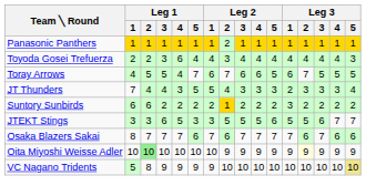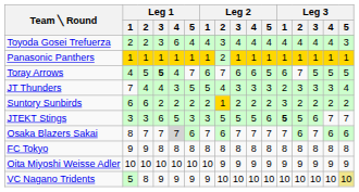 <table style="font-size: 92%; text-align: center" class="wikitable sortable">
 <tr>
 <th rowspan=2>Team ╲ Round</th>
 <th colspan=5>Leg 1</th>
 <th colspan=5>Leg 2</th>
 <th colspan=5>Leg 3</th>
 </tr>
 <tr>
 <th>1</th>
 <th>2</th>
 <th>3</th>
 <th>4</th>
 <th>5</th>
 <th>1</th>
 <th>2</th>
 <th>3</th>
 <th>4</th>
 <th>5</th>
 <th>1</th>
 <th>2</th>
 <th>3</th>
 <th>4</th>
 <th>5</th>
 </tr>
 <tr>
+<td align=left><a href='#'>Toyoda Gosei Trefuerza</a></td>
+<td style="background:#ccffcc;">2</td>
+<td style="background:#ccffcc;">2</td>
+<td style="background:#ccffcc;">3</td>
+<td style="background:#ccffcc;">6</td>
+<td style="background:#ccffcc;">4</td>
+<td style="background:#ccffcc;">4</td>
+<td style="background:#ccffcc;">3</td>
+<td style="background:#ccffcc;">4</td>
+<td style="background:#ccffcc;">4</td>
+<td style="background:#ccffcc;">4</td>
+<td style="background:#ccffcc;">4</td>
+<td style="background:#ccffcc;">4</td>
+<td style="background:#ccffcc;">4</td>
+<td style="background:#ccffcc;">4</td>
+<td style="background:#ccffcc;">3</td>
+</tr>
+<tr>
 <td align=left><a href='#'>Panasonic Panthers</a></td>
 <td style="background:#FFD700;">1</td>
 <td style="background:#FFD700;">1</td>
 <td style="background:#FFD700;">1</td>
 <td style="background:#FFD700;">1</td>
 <td style="background:#FFD700;">1</td>
 <td style="background:#FFD700;">1</td>
 <td style="background:#ccffcc;">2</td>
 <td style="background:#FFD700;">1</td>
 <td style="background:#FFD700;">1</td>
 <td style="background:#FFD700;">1</td>
 <td style="background:#FFD700;">1</td>
 <td style="background:#FFD700;">1</td>
 <td style="background:#FFD700;">1</td>
 <td style="background:#FFD700;">1</td>
 <td style="background:#FFD700;">1</td>
 </tr>
 <tr>
-<td align=left><a href='#'>Toyoda Gosei Trefuerza</a></td>
-<td style="background:#ccffcc;">2</td>
-<td style="background:#ccffcc;">2</td>
-<td style="background:#ccffcc;">3</td>
-<td style="background:#ccffcc;">6</td>
-<td style="background:#ccffcc;">4</td>
-<td style="background:#ccffcc;">4</td>
-<td style="background:#ccffcc;">3</td>
-<td style="background:#ccffcc;">4</td>
-<td style="background:#ccffcc;">4</td>
-<td style="background:#ccffcc;">4</td>
-<td style="background:#ccffcc;">4</td>
-<td style="background:#ccffcc;">4</td>
-<td style="background:#ccffcc;">4</td>
-<td style="background:#ccffcc;">4</td>
-<td style="background:#ccffcc;">3</td>
-</tr>
-<tr>
 <td align=left><a href='#'>Toray Arrows</a></td>
 <td style="background:#ccffcc;">4</td>
 <td style="background:#ccffcc;">5</td>
-<td style="background:#ccffcc;">5</td>
+<td style="background:#ccffcc;"><strong>5</strong></td>
 <td style="background:#ccffcc;">4</td>
 <td>7</td>
 <td style="background:#ccffcc;">6</td>
 <td>7</td>
 <td style="background:#ccffcc;">6</td>
 <td style="background:#ccffcc;">6</td>
 <td style="background:#ccffcc;">5</td>
 <td style="background:#ccffcc;">6</td>
 <td>7</td>
 <td style="background:#ccffcc;">5</td>
 <td style="background:#ccffcc;">5</td>
 <td style="background:#ccffcc;">5</td>
 </tr>
 <tr>
 <td align=left><a href='#'>JT Thunders</a></td>
 <td>7</td>
 <td style="background:#ccffcc;">4</td>
 <td style="background:#ccffcc;">4</td>
 <td style="background:#ccffcc;">3</td>
 <td style="background:#ccffcc;">5</td>
 <td style="background:#ccffcc;">5</td>
 <td style="background:#ccffcc;">4</td>
 <td style="background:#ccffcc;">3</td>
 <td style="background:#ccffcc;">3</td>
 <td style="background:#ccffcc;">3</td>
 <td style="background:#ccffcc;">2</td>
 <td style="background:#ccffcc;">3</td>
 <td style="background:#ccffcc;">3</td>
 <td style="background:#ccffcc;">3</td>
 <td style="background:#ccffcc;">4</td>
 </tr>
 <tr>
 <td align=left><a href='#'>Suntory Sunbirds</a></td>
 <td style="background:#ccffcc;">6</td>
 <td style="background:#ccffcc;">6</td>
 <td style="background:#ccffcc;">2</td>
 <td style="background:#ccffcc;">2</td>
 <td style="background:#ccffcc;">2</td>
 <td style="background:#ccffcc;">2</td>
 <td style="background:#FFD700;">1</td>
 <td style="background:#ccffcc;">2</td>
 <td style="background:#ccffcc;">2</td>
 <td style="background:#ccffcc;">2</td>
 <td style="background:#ccffcc;">3</td>
 <td style="background:#ccffcc;">2</td>
 <td style="background:#ccffcc;">2</td>
 <td style="background:#ccffcc;">2</td>
 <td style="background:#ccffcc;">2</td>
 </tr>
 <tr>
 <td align=left><a href='#'>JTEKT Stings</a></td>
 <td style="background:#ccffcc;">3</td>
 <td style="background:#ccffcc;">3</td>
 <td style="background:#ccffcc;">6</td>
 <td style="background:#ccffcc;">5</td>
 <td style="background:#ccffcc;">3</td>
 <td style="background:#ccffcc;">3</td>
 <td style="background:#ccffcc;">5</td>
 <td style="background:#ccffcc;">5</td>
 <td style="background:#ccffcc;">5</td>
 <td style="background:#ccffcc;">6</td>
-<td style="background:#ccffcc;">5</td>
+<td style="background:#ccffcc;"><strong>5</strong></td>
 <td style="background:#ccffcc;">5</td>
 <td style="background:#ccffcc;">6</td>
 <td>7</td>
 <td>7</td>
 </tr>
 <tr>
 <td align=left><a href='#'>Osaka Blazers Sakai</a></td>
 <td>8</td>
 <td>7</td>
 <td>7</td>
-<td>7</td>
+<td style="background: lightgrey;">7</td>
 <td style="background:#ccffcc;">6</td>
 <td>7</td>
 <td style="background:#ccffcc;">6</td>
 <td>7</td>
 <td>7</td>
 <td>7</td>
 <td>7</td>
 <td style="background:#ccffcc;">6</td>
 <td>7</td>
 <td style="background:#ccffcc;">6</td>
 <td style="background:#ccffcc;">6</td>
 </tr>
 <tr>
+<td align=left><a href='#'>FC Tokyo</a></td>
+<td>9</td>
+<td>9</td>
+<td>8</td>
+<td>8</td>
+<td>8</td>
+<td>8</td>
+<td>8</td>
+<td>8</td>
+<td>8</td>
+<td>8</td>
+<td>8</td>
+<td>8</td>
+<td>8</td>
+<td>8</td>
+<td>8</td>
+</tr>
+<tr>
 <td align=left><a href='#'>Oita Miyoshi Weisse Adler</a></td>
 <td>10</td>
-<td style="background: lightgreen;">10</td>
+<td>10</td>
 <td>10</td>
 <td>10</td>
 <td>10</td>
 <td>10</td>
 <td>9</td>
 <td>9</td>
 <td>9</td>
 <td>9</td>
 <td>9</td>
-<td style="background: lightyellow;">9</td>
+<td>9</td>
 <td>9</td>
 <td>9</td>
 <td>9</td>
 </tr>
 <tr>
 <td align=left><a href='#'>VC Nagano Tridents</a></td>
 <td style="background:#ccffcc;">5</td>
 <td>8</td>
 <td>9</td>
 <td>9</td>
 <td>9</td>
 <td>9</td>
 <td>10</td>
 <td>10</td>
 <td>10</td>
 <td>10</td>
 <td>10</td>
 <td>10</td>
 <td>10</td>
 <td>10</td>
 <td style="background: khaki;">10</td>
 </tr>
 </table>
